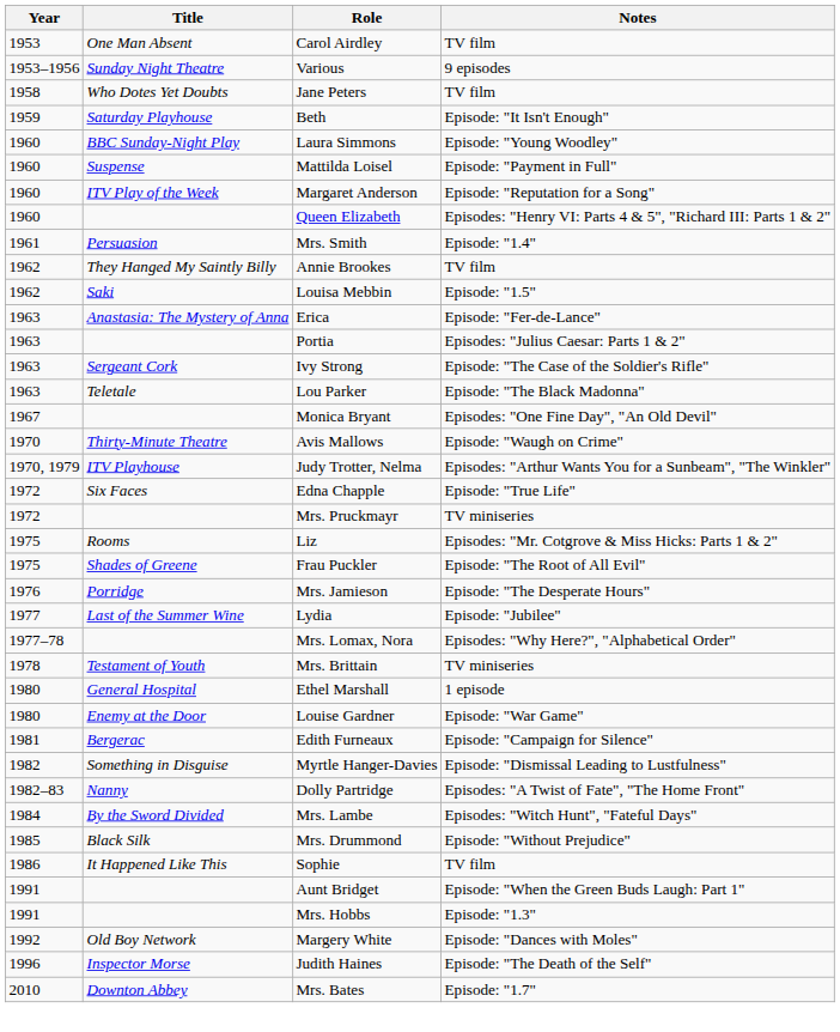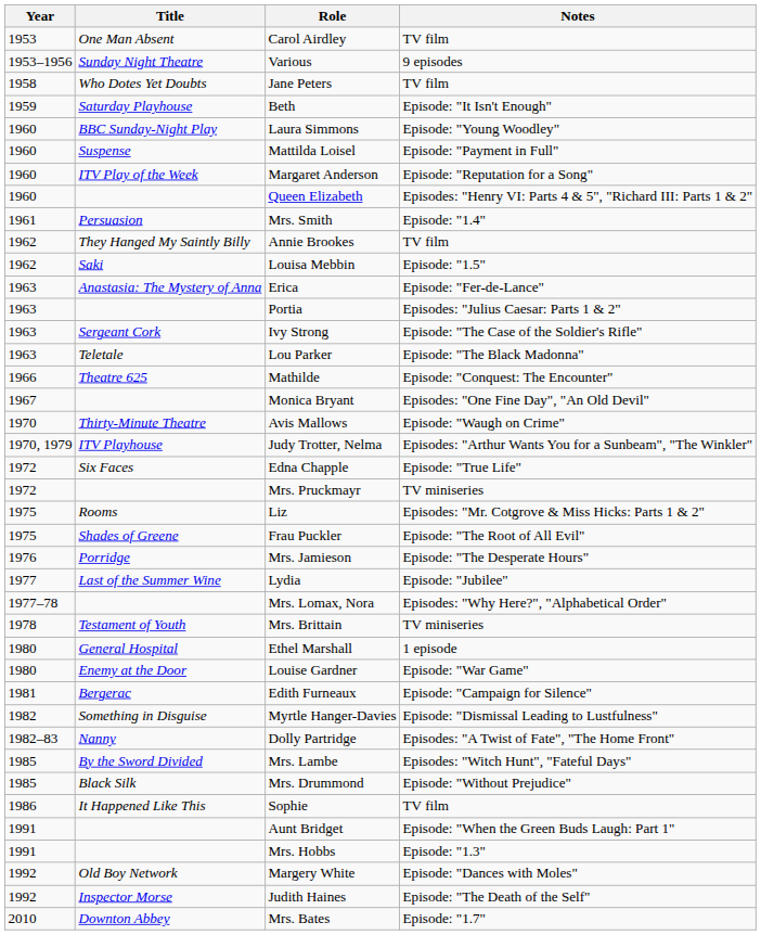 <table class="wikitable sortable">
 <tr>
 <th>Year</th>
 <th>Title</th>
 <th>Role</th>
 <th class="unsortable">Notes</th>
 </tr>
 <tr>
 <td>1953</td>
 <td><em>One Man Absent</em></td>
 <td>Carol Airdley</td>
 <td>TV film</td>
 </tr>
 <tr>
 <td>1953–1956</td>
 <td><em><a href='#'>Sunday Night Theatre</a></em></td>
 <td>Various</td>
 <td>9 episodes</td>
 </tr>
 <tr>
 <td>1958</td>
 <td><em>Who Dotes Yet Doubts</em></td>
 <td>Jane Peters</td>
 <td>TV film</td>
 </tr>
 <tr>
 <td>1959</td>
 <td><em><a href='#'>Saturday Playhouse</a></em></td>
 <td>Beth</td>
 <td>Episode: "It Isn't Enough"</td>
 </tr>
 <tr>
 <td>1960</td>
 <td><em><a href='#'>BBC Sunday-Night Play</a></em></td>
 <td>Laura Simmons</td>
 <td>Episode: "Young Woodley"</td>
 </tr>
 <tr>
 <td>1960</td>
 <td><em><a href='#'>Suspense</a></em></td>
 <td>Mattilda Loisel</td>
 <td>Episode: "Payment in Full"</td>
 </tr>
 <tr>
 <td>1960</td>
 <td><em><a href='#'>ITV Play of the Week</a></em></td>
 <td>Margaret Anderson</td>
 <td>Episode: "Reputation for a Song"</td>
 </tr>
 <tr>
 <td>1960</td>
 <td><em></em></td>
 <td><a href='#'>Queen Elizabeth</a></td>
 <td>Episodes: "Henry VI: Parts 4 & 5", "Richard III: Parts 1 & 2"</td>
 </tr>
 <tr>
 <td>1961</td>
 <td><em><a href='#'>Persuasion</a></em></td>
 <td>Mrs. Smith</td>
 <td>Episode: "1.4"</td>
 </tr>
 <tr>
 <td>1962</td>
 <td><em>They Hanged My Saintly Billy</em></td>
 <td>Annie Brookes</td>
 <td>TV film</td>
 </tr>
 <tr>
 <td>1962</td>
 <td><em><a href='#'>Saki</a></em></td>
 <td>Louisa Mebbin</td>
 <td>Episode: "1.5"</td>
 </tr>
 <tr>
 <td>1963</td>
 <td><em><a href='#'>Anastasia: The Mystery of Anna</a></em></td>
 <td>Erica</td>
 <td>Episode: "Fer-de-Lance"</td>
 </tr>
 <tr>
 <td>1963</td>
 <td><em></em></td>
 <td>Portia</td>
 <td>Episodes: "Julius Caesar: Parts 1 & 2"</td>
 </tr>
 <tr>
 <td>1963</td>
 <td><em><a href='#'>Sergeant Cork</a></em></td>
 <td>Ivy Strong</td>
 <td>Episode: "The Case of the Soldier's Rifle"</td>
 </tr>
 <tr>
 <td>1963</td>
 <td><em>Teletale</em></td>
 <td>Lou Parker</td>
 <td>Episode: "The Black Madonna"</td>
 </tr>
 <tr>
+<td>1966</td>
+<td><em><a href='#'>Theatre 625</a></em></td>
+<td>Mathilde</td>
+<td>Episode: "Conquest: The Encounter"</td>
+</tr>
+<tr>
 <td>1967</td>
 <td><em></em></td>
 <td>Monica Bryant</td>
 <td>Episodes: "One Fine Day", "An Old Devil"</td>
 </tr>
 <tr>
 <td>1970</td>
 <td><em><a href='#'>Thirty-Minute Theatre</a></em></td>
 <td>Avis Mallows</td>
 <td>Episode: "Waugh on Crime"</td>
 </tr>
 <tr>
 <td>1970, 1979</td>
 <td><em><a href='#'>ITV Playhouse</a></em></td>
 <td>Judy Trotter, Nelma</td>
 <td>Episodes: "Arthur Wants You for a Sunbeam", "The Winkler"</td>
 </tr>
 <tr>
 <td>1972</td>
 <td><em>Six Faces</em></td>
 <td>Edna Chapple</td>
 <td>Episode: "True Life"</td>
 </tr>
 <tr>
 <td>1972</td>
 <td><em></em></td>
 <td>Mrs. Pruckmayr</td>
 <td>TV miniseries</td>
 </tr>
 <tr>
 <td>1975</td>
 <td><em>Rooms</em></td>
 <td>Liz</td>
 <td>Episodes: "Mr. Cotgrove & Miss Hicks: Parts 1 & 2"</td>
 </tr>
 <tr>
 <td>1975</td>
 <td><em><a href='#'>Shades of Greene</a></em></td>
 <td>Frau Puckler</td>
 <td>Episode: "The Root of All Evil"</td>
 </tr>
 <tr>
 <td>1976</td>
 <td><em><a href='#'>Porridge</a></em></td>
 <td>Mrs. Jamieson</td>
 <td>Episode: "The Desperate Hours"</td>
 </tr>
 <tr>
 <td>1977</td>
 <td><em><a href='#'>Last of the Summer Wine</a></em></td>
 <td>Lydia</td>
 <td>Episode: "Jubilee"</td>
 </tr>
 <tr>
 <td>1977–78</td>
 <td><em></em></td>
 <td>Mrs. Lomax, Nora</td>
 <td>Episodes: "Why Here?", "Alphabetical Order"</td>
 </tr>
 <tr>
 <td>1978</td>
 <td><em><a href='#'>Testament of Youth</a></em></td>
 <td>Mrs. Brittain</td>
 <td>TV miniseries</td>
 </tr>
 <tr>
 <td>1980</td>
 <td><em><a href='#'>General Hospital</a></em></td>
 <td>Ethel Marshall</td>
 <td>1 episode</td>
 </tr>
 <tr>
 <td>1980</td>
 <td><em><a href='#'>Enemy at the Door</a></em></td>
 <td>Louise Gardner</td>
 <td>Episode: "War Game"</td>
 </tr>
 <tr>
 <td>1981</td>
 <td><em><a href='#'>Bergerac</a></em></td>
 <td>Edith Furneaux</td>
 <td>Episode: "Campaign for Silence"</td>
 </tr>
 <tr>
 <td>1982</td>
 <td><em>Something in Disguise</em></td>
 <td>Myrtle Hanger-Davies</td>
 <td>Episode: "Dismissal Leading to Lustfulness"</td>
 </tr>
 <tr>
 <td>1982–83</td>
 <td><em><a href='#'>Nanny</a></em></td>
 <td>Dolly Partridge</td>
 <td>Episodes: "A Twist of Fate", "The Home Front"</td>
 </tr>
 <tr>
-<td>1984</td>
+<td>1985</td>
 <td><em><a href='#'>By the Sword Divided</a></em></td>
 <td>Mrs. Lambe</td>
 <td>Episodes: "Witch Hunt", "Fateful Days"</td>
 </tr>
 <tr>
 <td>1985</td>
 <td><em>Black Silk</em></td>
 <td>Mrs. Drummond</td>
 <td>Episode: "Without Prejudice"</td>
 </tr>
 <tr>
 <td>1986</td>
 <td><em>It Happened Like This</em></td>
 <td>Sophie</td>
 <td>TV film</td>
 </tr>
 <tr>
 <td>1991</td>
 <td><em></em></td>
 <td>Aunt Bridget</td>
 <td>Episode: "When the Green Buds Laugh: Part 1"</td>
 </tr>
 <tr>
 <td>1991</td>
 <td><em></em></td>
 <td>Mrs. Hobbs</td>
 <td>Episode: "1.3"</td>
 </tr>
 <tr>
 <td>1992</td>
 <td><em>Old Boy Network</em></td>
 <td>Margery White</td>
 <td>Episode: "Dances with Moles"</td>
 </tr>
 <tr>
-<td>1996</td>
+<td>1992</td>
 <td><em><a href='#'>Inspector Morse</a></em></td>
 <td>Judith Haines</td>
 <td>Episode: "The Death of the Self"</td>
 </tr>
 <tr>
 <td>2010</td>
 <td><em><a href='#'>Downton Abbey</a></em></td>
 <td>Mrs. Bates</td>
 <td>Episode: "1.7"</td>
 </tr>
 </table>
